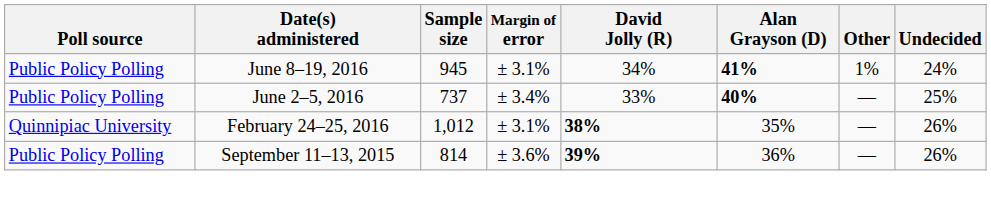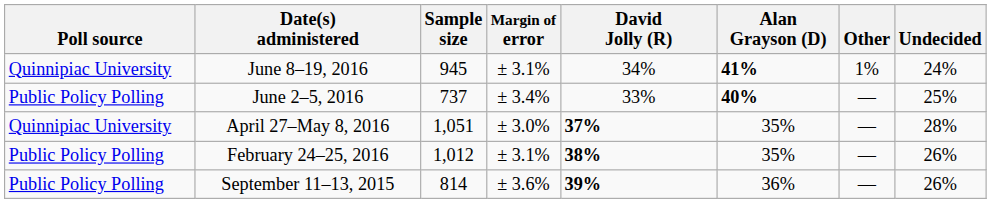 <table class="wikitable">
 <tr valign= bottom>
 <th style="width:160px;">Poll source</th>
 <th style="width:190px;">Date(s)<br>administered</th>
 <th class=small>Sample<br>size</th>
 <th><small>Margin of</small><br>error</th>
 <th style="width:130px;">David<br>Jolly (R)</th>
 <th style="width:100px;">Alan<br>Grayson (D)</th>
 <th>Other</th>
 <th>Undecided</th>
 </tr>
 <tr>
-<td><a href='#'>Public Policy Polling</a></td>
+<td><a href='#'>Quinnipiac University</a></td>
 <td align=center>June 8–19, 2016</td>
 <td align=center>945</td>
 <td align=center>± 3.1%</td>
 <td align=center>34%</td>
 <td><strong>41%</strong></td>
 <td align=center>1%</td>
 <td align=center>24%</td>
 </tr>
 <tr>
 <td><a href='#'>Public Policy Polling</a></td>
 <td align=center>June 2–5, 2016</td>
 <td align=center>737</td>
 <td align=center>± 3.4%</td>
 <td align=center>33%</td>
 <td><strong>40%</strong></td>
 <td align=center>—</td>
 <td align=center>25%</td>
 </tr>
 <tr>
 <td><a href='#'>Quinnipiac University</a></td>
+<td align=center>April 27–May 8, 2016</td>
+<td align=center>1,051</td>
+<td align=center>± 3.0%</td>
+<td><strong>37%</strong></td>
+<td align=center>35%</td>
+<td align=center>—</td>
+<td align=center>28%</td>
+</tr>
+<tr>
+<td><a href='#'>Public Policy Polling</a></td>
 <td align=center>February 24–25, 2016</td>
 <td align=center>1,012</td>
 <td align=center>± 3.1%</td>
 <td><strong>38%</strong></td>
 <td align=center>35%</td>
 <td align=center>—</td>
 <td align=center>26%</td>
 </tr>
 <tr>
 <td><a href='#'>Public Policy Polling</a></td>
 <td align=center>September 11–13, 2015</td>
 <td align=center>814</td>
 <td align=center>± 3.6%</td>
 <td><strong>39%</strong></td>
 <td align=center>36%</td>
 <td align=center>—</td>
 <td align=center>26%</td>
 </tr>
 </table>
